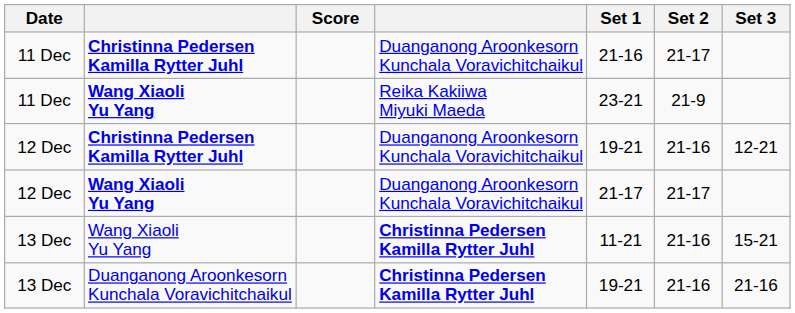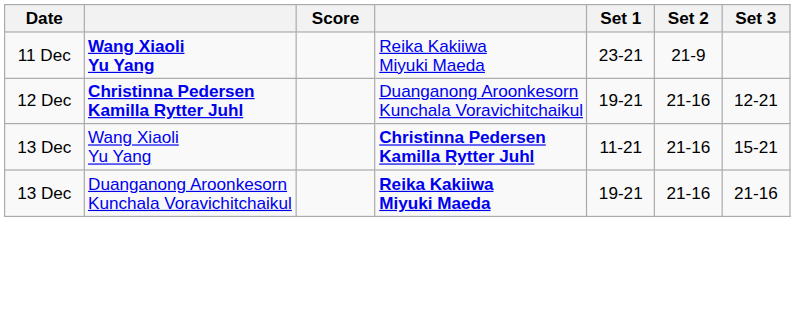 <table class="wikitable" style="text-align: center; font-size:90% ">
 <tr>
 <th width="60">Date</th>
 <th align="right" width="150"></th>
 <th width="60">Score</th>
 <th align="left" width="150"></th>
 <th width="50">Set 1</th>
 <th width="50">Set 2</th>
 <th width="50">Set 3</th>
-</tr>
-<tr>
-<td>11 Dec</td>
-<td align=left><strong> <a href='#'>Christinna Pedersen</a><br> <a href='#'>Kamilla Rytter Juhl</a></strong></td>
-<td align=center></td>
-<td align=left Nowrap> <a href='#'>Duanganong Aroonkesorn</a><br> <a href='#'>Kunchala Voravichitchaikul</a></td>
-<td>21-16</td>
-<td>21-17</td>
-<td></td>
 </tr>
 <tr>
 <td>11 Dec</td>
 <td align=left><strong> <a href='#'>Wang Xiaoli</a><br> <a href='#'>Yu Yang</a></strong></td>
 <td align=center></td>
 <td align=left> <a href='#'>Reika Kakiiwa</a><br> <a href='#'>Miyuki Maeda</a></td>
 <td>23-21</td>
 <td>21-9</td>
 <td></td>
 </tr>
 <tr>
 <td>12 Dec</td>
 <td align=left><strong> <a href='#'>Christinna Pedersen</a><br> <a href='#'>Kamilla Rytter Juhl</a></strong></td>
 <td align=center></td>
 <td align=left Nowrap> <a href='#'>Duanganong Aroonkesorn</a><br> <a href='#'>Kunchala Voravichitchaikul</a></td>
 <td>19-21</td>
 <td>21-16</td>
 <td>12-21</td>
 </tr>
 <tr>
-<td>12 Dec</td>
-<td align=left><strong> <a href='#'>Wang Xiaoli</a><br> <a href='#'>Yu Yang</a></strong></td>
-<td align=center></td>
-<td align=left Nowrap> <a href='#'>Duanganong Aroonkesorn</a><br> <a href='#'>Kunchala Voravichitchaikul</a></td>
-<td>21-17</td>
-<td>21-17</td>
-<td></td>
-</tr>
-<tr>
 <td>13 Dec</td>
 <td align=left> <a href='#'>Wang Xiaoli</a><br> <a href='#'>Yu Yang</a></td>
 <td align=center></td>
 <td align=left><strong> <a href='#'>Christinna Pedersen</a><br> <a href='#'>Kamilla Rytter Juhl</a></strong></td>
 <td>11-21</td>
 <td>21-16</td>
 <td>15-21</td>
 </tr>
 <tr>
 <td>13 Dec</td>
 <td align=left Nowrap> <a href='#'>Duanganong Aroonkesorn</a><br> <a href='#'>Kunchala Voravichitchaikul</a></td>
 <td align=center></td>
-<td align=left><strong> <a href='#'>Christinna Pedersen</a><br> <a href='#'>Kamilla Rytter Juhl</a></strong></td>
+<td align=left><strong> <a href='#'>Reika Kakiiwa</a><br> <a href='#'>Miyuki Maeda</a></strong></td>
 <td>19-21</td>
 <td>21-16</td>
 <td>21-16</td>
 </tr>
 </table>
